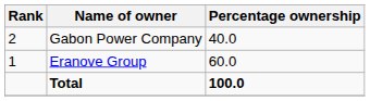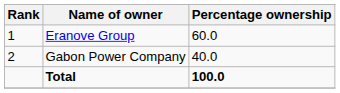 <table class="wikitable sortable">
 <tr>
 <th style="width:2em;">Rank</th>
 <th>Name of owner</th>
 <th>Percentage ownership</th>
 </tr>
 <tr>
+<td>1</td>
+<td><a href='#'>Eranove Group</a></td>
+<td>60.0</td>
+</tr>
+<tr>
 <td>2</td>
 <td>Gabon Power Company</td>
 <td>40.0</td>
-</tr>
-<tr>
-<td>1</td>
-<td><a href='#'>Eranove Group</a></td>
-<td>60.0</td>
 </tr>
 <tr>
 <td></td>
 <td><strong>Total</strong></td>
 <td><strong>100.0</strong></td>
 </tr>
 <tr>
 </tr>
 </table>
